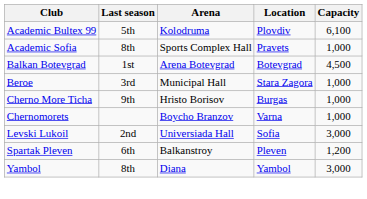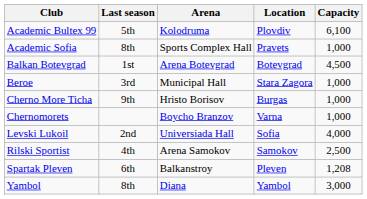 <table class="wikitable sortable" style="text-align:center;">
 <tr>
 <th>Club</th>
 <th>Last season</th>
 <th>Arena</th>
 <th>Location</th>
 <th>Capacity</th>
 </tr>
 <tr>
 <td style="text-align:left;"><a href='#'>Academic Bultex 99</a></td>
 <td>5th</td>
 <td style="text-align:left;"><a href='#'>Kolodruma</a></td>
 <td align="left"><a href='#'>Plovdiv</a></td>
 <td>6,100</td>
 </tr>
 <tr>
 <td style="text-align:left;"><a href='#'>Academic Sofia</a></td>
 <td>8th</td>
 <td style="text-align:left;">Sports Complex Hall</td>
 <td align="left"><a href='#'>Pravets</a></td>
 <td>1,000</td>
 </tr>
 <tr>
 <td style="text-align:left;"><a href='#'>Balkan Botevgrad</a></td>
 <td>1st</td>
 <td style="text-align:left;"><a href='#'>Arena Botevgrad</a></td>
 <td align="left"><a href='#'>Botevgrad</a></td>
 <td>4,500</td>
 </tr>
 <tr>
 <td style="text-align:left;"><a href='#'>Beroe</a></td>
 <td>3rd</td>
 <td style="text-align:left;">Municipal Hall</td>
 <td align="left"><a href='#'>Stara Zagora</a></td>
 <td>1,000</td>
 </tr>
 <tr>
 <td style="text-align:left;"><a href='#'>Cherno More Ticha</a></td>
 <td>9th</td>
 <td style="text-align:left;">Hristo Borisov</td>
 <td align="left"><a href='#'>Burgas</a></td>
 <td>1,000</td>
 </tr>
 <tr>
 <td style="text-align:left;"><a href='#'>Chernomorets</a></td>
 <td></td>
 <td style="text-align:left;"><a href='#'>Boycho Branzov</a></td>
 <td align="left"><a href='#'>Varna</a></td>
 <td>1,000</td>
 </tr>
 <tr>
 <td style="text-align:left;"><a href='#'>Levski Lukoil</a></td>
 <td>2nd</td>
 <td style="text-align:left;"><a href='#'>Universiada Hall</a></td>
 <td align="left"><a href='#'>Sofia</a></td>
-<td>3,000</td>
+<td>4,000</td>
+</tr>
+<tr>
+<td style="text-align:left;"><a href='#'>Rilski Sportist</a></td>
+<td>4th</td>
+<td style="text-align:left;">Arena Samokov</td>
+<td align="left"><a href='#'>Samokov</a></td>
+<td>2,500</td>
 </tr>
 <tr>
 <td style="text-align:left;"><a href='#'>Spartak Pleven</a></td>
 <td>6th</td>
 <td style="text-align:left;">Balkanstroy</td>
 <td align="left"><a href='#'>Pleven</a></td>
-<td>1,200</td>
+<td>1,208</td>
 </tr>
 <tr>
 <td style="text-align:left;"><a href='#'>Yambol</a></td>
 <td>8th</td>
 <td style="text-align:left;"><a href='#'>Diana</a></td>
 <td align="left"><a href='#'>Yambol</a></td>
 <td>3,000</td>
 </tr>
 </table>
